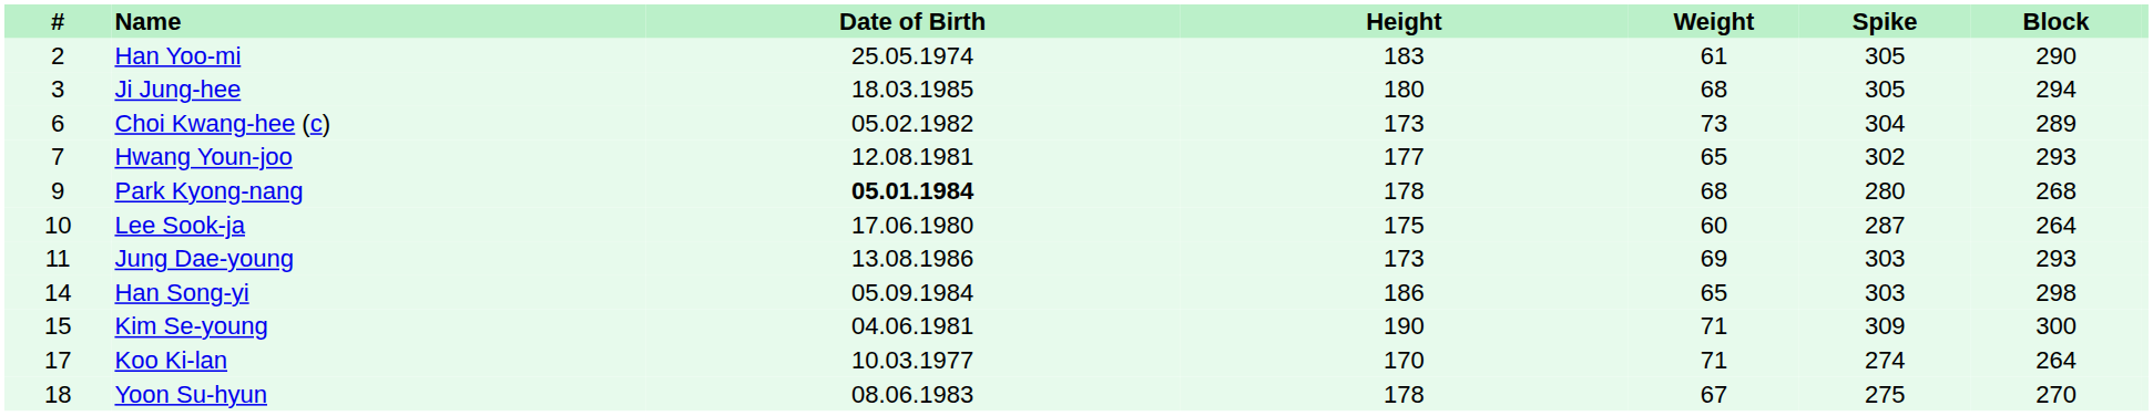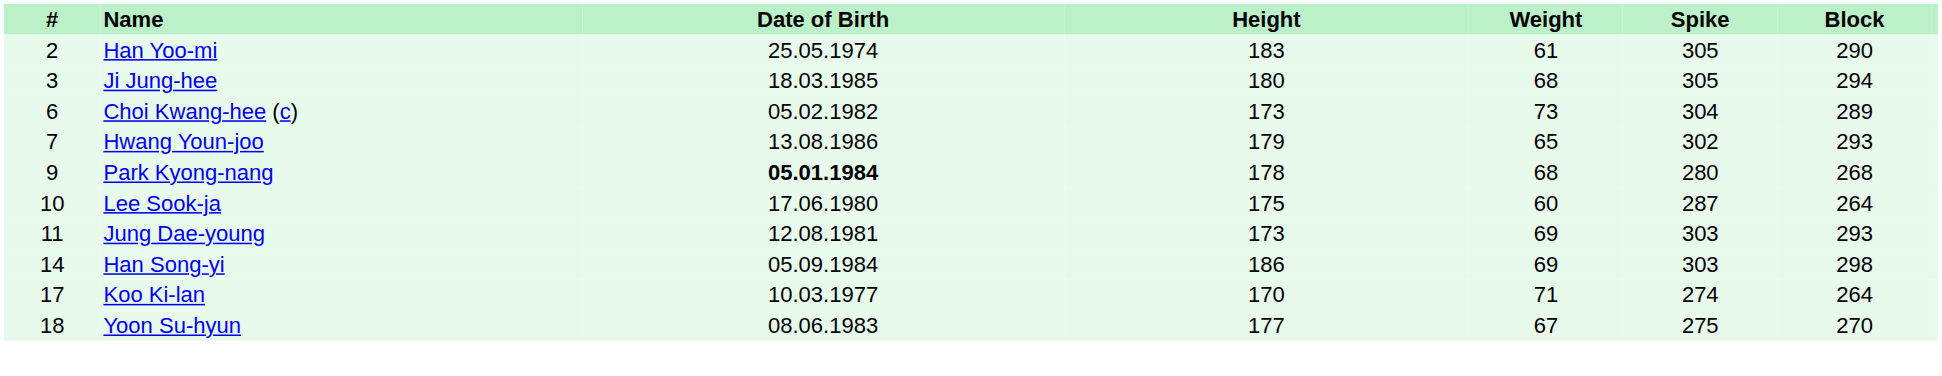 <table border=0 cellpadding=2 cellspacing=0 style="text-align:center; font-size:90%;" width=100%>
 <tr bgcolor=#BBF0C9>
 <th width=5%>#</th>
 <th width=25% align=left>Name</th>
 <th width=25%>Date of Birth</th>
 <th width=21%>Height</th>
 <th width=8%>Weight</th>
 <th width=8%>Spike</th>
 <th width=8%>Block</th>
 <th></th>
 </tr>
 <tr bgcolor=#E7FAEC>
 <td>2</td>
 <td align=left><a href='#'>Han Yoo-mi</a></td>
 <td>25.05.1974</td>
 <td>183</td>
 <td>61</td>
 <td>305</td>
 <td>290</td>
 <td></td>
 </tr>
 <tr bgcolor=#E7FAEC>
 <td>3</td>
 <td align=left><a href='#'>Ji Jung-hee</a></td>
 <td>18.03.1985</td>
 <td>180</td>
 <td>68</td>
 <td>305</td>
 <td>294</td>
 <td></td>
 </tr>
 <tr bgcolor=#E7FAEC>
 <td>6</td>
 <td align=left><a href='#'>Choi Kwang-hee</a> (<a href='#'>c</a>)</td>
 <td>05.02.1982</td>
 <td>173</td>
 <td>73</td>
 <td>304</td>
 <td>289</td>
 <td></td>
 </tr>
 <tr bgcolor=#E7FAEC>
 <td>7</td>
 <td align=left><a href='#'>Hwang Youn-joo</a></td>
-<td>12.08.1981</td>
-<td>177</td>
+<td>13.08.1986</td>
+<td>179</td>
 <td>65</td>
 <td>302</td>
 <td>293</td>
 <td></td>
 </tr>
 <tr bgcolor=#E7FAEC>
 <td>9</td>
 <td align=left><a href='#'>Park Kyong-nang</a></td>
 <td><strong>05.01.1984</strong></td>
 <td>178</td>
 <td>68</td>
 <td>280</td>
 <td>268</td>
 <td></td>
 </tr>
 <tr bgcolor=#E7FAEC>
 <td>10</td>
 <td align=left><a href='#'>Lee Sook-ja</a></td>
 <td>17.06.1980</td>
 <td>175</td>
 <td>60</td>
 <td>287</td>
 <td>264</td>
 <td></td>
 </tr>
 <tr bgcolor=#E7FAEC>
 <td>11</td>
 <td align=left><a href='#'>Jung Dae-young</a></td>
-<td>13.08.1986</td>
+<td>12.08.1981</td>
 <td>173</td>
 <td>69</td>
 <td>303</td>
 <td>293</td>
 <td></td>
 </tr>
 <tr bgcolor=#E7FAEC>
 <td>14</td>
 <td align=left><a href='#'>Han Song-yi</a></td>
 <td>05.09.1984</td>
 <td>186</td>
-<td>65</td>
+<td>69</td>
 <td>303</td>
 <td>298</td>
-<td></td>
-</tr>
-<tr bgcolor=#E7FAEC>
-<td>15</td>
-<td align=left><a href='#'>Kim Se-young</a></td>
-<td>04.06.1981</td>
-<td>190</td>
-<td>71</td>
-<td>309</td>
-<td>300</td>
 <td></td>
 </tr>
 <tr bgcolor=#E7FAEC>
 <td>17</td>
 <td align=left><a href='#'>Koo Ki-lan</a></td>
 <td>10.03.1977</td>
 <td>170</td>
 <td>71</td>
 <td>274</td>
 <td>264</td>
 <td></td>
 </tr>
 <tr bgcolor=#E7FAEC>
 <td>18</td>
 <td align=left><a href='#'>Yoon Su-hyun</a></td>
 <td>08.06.1983</td>
-<td>178</td>
+<td>177</td>
 <td>67</td>
 <td>275</td>
 <td>270</td>
 <td></td>
 </tr>
 </table>
